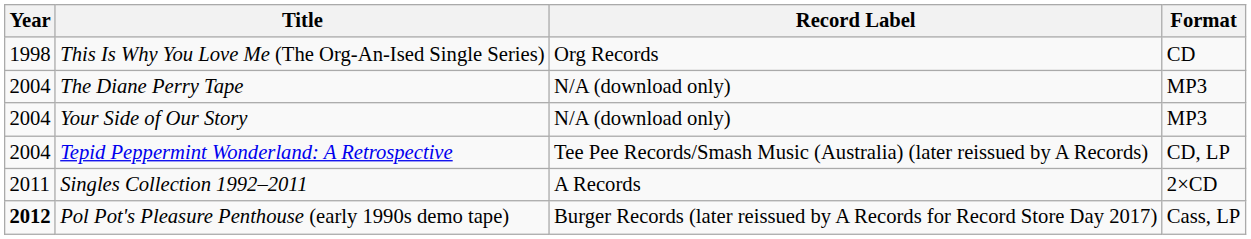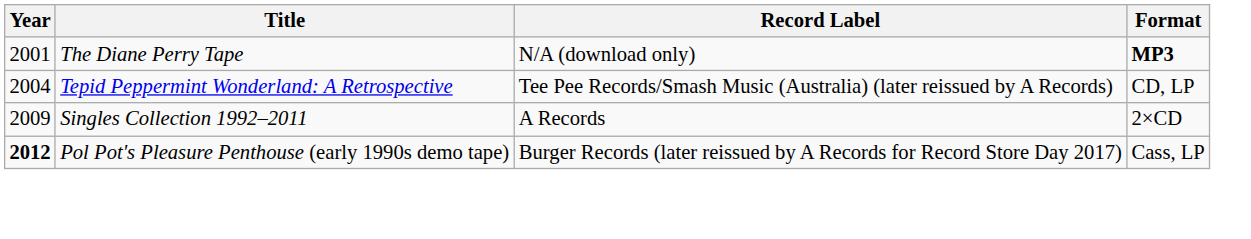 <table class="wikitable">
 <tr>
 <th>Year</th>
 <th>Title</th>
 <th>Record Label</th>
 <th>Format</th>
 </tr>
 <tr>
-<td>1998</td>
-<td align="left"><em>This Is Why You Love Me</em> (The Org-An-Ised Single Series)</td>
-<td>Org Records</td>
-<td>CD</td>
-</tr>
-<tr>
-<td>2004</td>
+<td>2001</td>
 <td align="left"><em>The Diane Perry Tape</em></td>
 <td>N/A (download only)</td>
-<td>MP3</td>
-</tr>
-<tr>
-<td>2004</td>
-<td align="left"><em>Your Side of Our Story</em></td>
-<td>N/A (download only)</td>
-<td>MP3</td>
+<td><strong>MP3</strong></td>
 </tr>
 <tr>
 <td>2004</td>
 <td align="left"><em><a href='#'>Tepid Peppermint Wonderland: A Retrospective</a></em></td>
 <td>Tee Pee Records/Smash Music (Australia) (later reissued by A Records)</td>
 <td>CD, LP</td>
 </tr>
 <tr>
-<td>2011</td>
+<td>2009</td>
 <td align="left"><em>Singles Collection 1992–2011</em></td>
 <td>A Records</td>
 <td>2×CD</td>
 </tr>
 <tr>
 <td><strong>2012</strong></td>
 <td align="left"><em>Pol Pot's Pleasure Penthouse</em> (early 1990s demo tape)</td>
 <td>Burger Records (later reissued by A Records for Record Store Day 2017)</td>
 <td>Cass, LP</td>
 </tr>
 </table>
